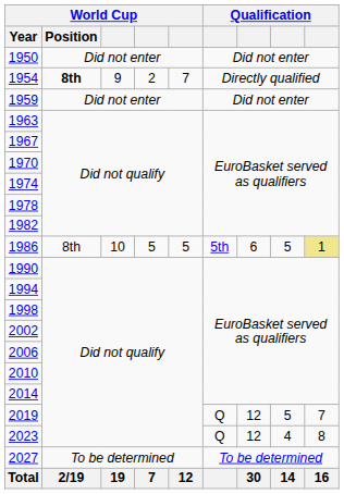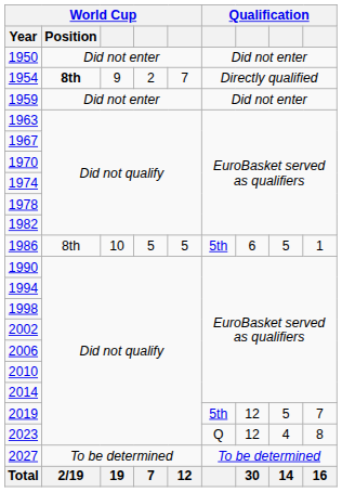 <table class="wikitable" style="text-align: center;font-size:90%;">
 <tr>
 <th colspan=5><a href='#'>World Cup</a></th>
 <th colspan=4><a href='#'>Qualification</a></th>
 </tr>
 <tr>
 <th>Year</th>
 <th>Position</th>
 <th width=30></th>
 <th width=30></th>
 <th width=30></th>
 <th width=30></th>
 <th width=30></th>
 <th width=30></th>
 <th width=30></th>
 </tr>
 <tr>
 <td> <a href='#'>1950</a></td>
 <td colspan=4><em>Did not enter</em></td>
 <td colspan=4><em>Did not enter</em></td>
 </tr>
 <tr>
 <td> <a href='#'>1954</a></td>
 <td><strong>8th</strong></td>
 <td>9</td>
 <td>2</td>
 <td>7</td>
 <td colspan=4><em>Directly qualified</em></td>
 </tr>
 <tr>
 <td> <a href='#'>1959</a></td>
 <td colspan=4><em>Did not enter</em></td>
 <td colspan=4><em>Did not enter</em></td>
 </tr>
 <tr>
 <td> <a href='#'>1963</a></td>
 <td colspan=4 rowspan=6><em>Did not qualify</em></td>
 <td colspan=4 rowspan=6><em>EuroBasket served<br>as qualifiers</em></td>
 </tr>
 <tr>
 <td> <a href='#'>1967</a></td>
 </tr>
 <tr>
 <td> <a href='#'>1970</a></td>
 </tr>
 <tr>
 <td> <a href='#'>1974</a></td>
 </tr>
 <tr>
 <td> <a href='#'>1978</a></td>
 </tr>
 <tr>
 <td> <a href='#'>1982</a></td>
 </tr>
 <tr>
 <td> <a href='#'>1986</a></td>
 <td>8th</td>
 <td>10</td>
 <td>5</td>
 <td>5</td>
 <td><a href='#'>5th</a></td>
 <td>6</td>
 <td>5</td>
-<td style="background: khaki;">1</td>
+<td>1</td>
 </tr>
 <tr>
 <td> <a href='#'>1990</a></td>
 <td colspan=4 rowspan=9><em>Did not qualify</em></td>
 <td colspan=4 rowspan=7><em>EuroBasket served<br>as qualifiers</em></td>
 </tr>
 <tr>
 <td> <a href='#'>1994</a></td>
 </tr>
 <tr>
 <td> <a href='#'>1998</a></td>
 </tr>
 <tr>
 <td> <a href='#'>2002</a></td>
 </tr>
 <tr>
 <td> <a href='#'>2006</a></td>
 </tr>
 <tr>
 <td> <a href='#'>2010</a></td>
 </tr>
 <tr>
 <td> <a href='#'>2014</a></td>
 </tr>
 <tr>
 <td> <a href='#'>2019</a></td>
-<td>Q</td>
+<td><a href='#'>5th</a></td>
 <td>12</td>
 <td>5</td>
 <td>7</td>
 </tr>
 <tr>
 <td> <a href='#'>2023</a></td>
 <td>Q</td>
 <td>12</td>
 <td>4</td>
 <td>8</td>
 </tr>
 <tr>
 <td> <a href='#'>2027</a></td>
 <td colspan=4><em>To be determined</em></td>
 <td colspan=4><em><a href='#'>To be determined</a></em></td>
 </tr>
 <tr>
 <th>Total</th>
 <th>2/19</th>
 <th>19</th>
 <th>7</th>
 <th>12</th>
 <th></th>
 <th>30</th>
 <th>14</th>
 <th>16</th>
 </tr>
 </table>
